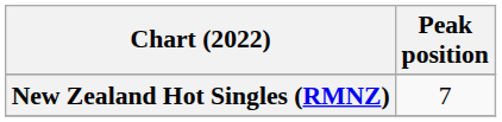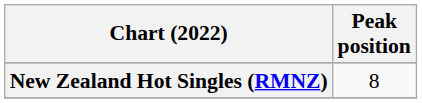 <table class="wikitable sortable plainrowheaders" style="text-align:center">
 <tr>
 <th scope="col">Chart (2022)</th>
 <th scope="col">Peak<br>position</th>
 </tr>
 <tr>
 </tr>
 <tr>
 <th scope="row">New Zealand Hot Singles (<a href='#'>RMNZ</a>)</th>
-<td>7</td>
+<td>8</td>
 </tr>
 <tr>
 </tr>
 </table>
